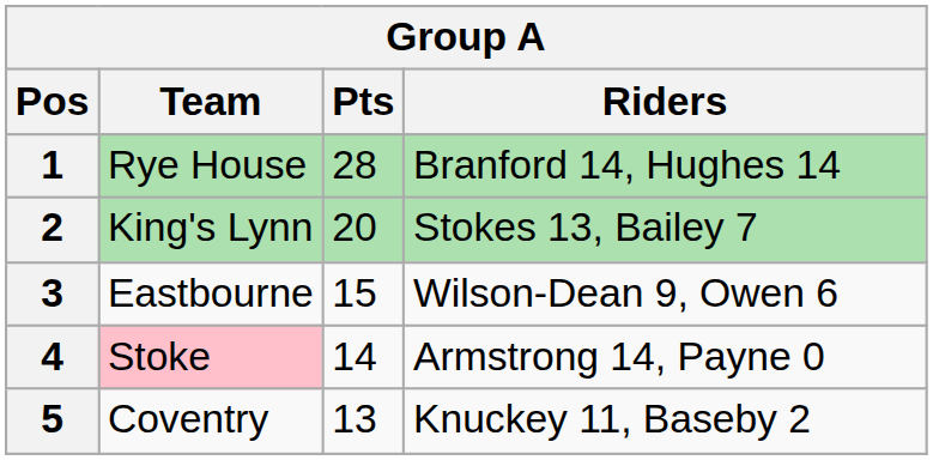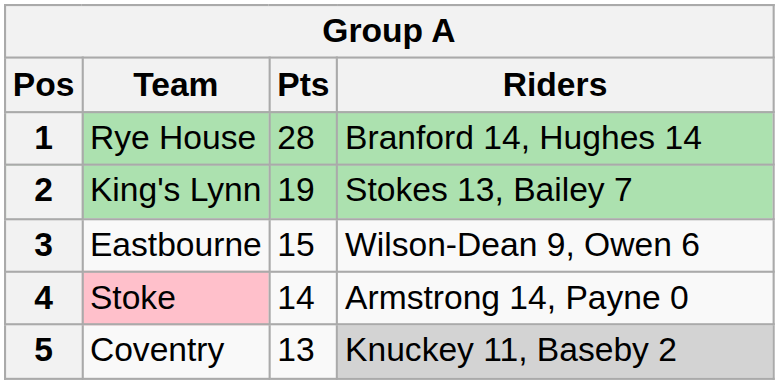 <table class="wikitable">
 <tr>
 <th colspan="4">Group A</th>
 </tr>
 <tr>
 <th width=20>Pos</th>
 <th width=80>Team</th>
 <th width=20>Pts</th>
 <th width=200>Riders</th>
 </tr>
 <tr style="background:#ACE1AF;">
 <th>1</th>
 <td>Rye House</td>
 <td>28</td>
 <td>Branford 14, Hughes 14</td>
 </tr>
 <tr style="background:#ACE1AF;">
 <th>2</th>
 <td>King's Lynn</td>
-<td>20</td>
+<td>19</td>
 <td>Stokes 13, Bailey 7</td>
 </tr>
 <tr>
 <th>3</th>
 <td>Eastbourne</td>
 <td>15</td>
 <td>Wilson-Dean 9, Owen 6</td>
 </tr>
 <tr>
 <th>4</th>
 <td style="background: pink;">Stoke</td>
 <td>14</td>
 <td>Armstrong 14, Payne 0</td>
 </tr>
 <tr>
 <th>5</th>
 <td>Coventry</td>
 <td>13</td>
-<td>Knuckey 11, Baseby 2</td>
+<td style="background: lightgrey;">Knuckey 11, Baseby 2</td>
 </tr>
 </table>
